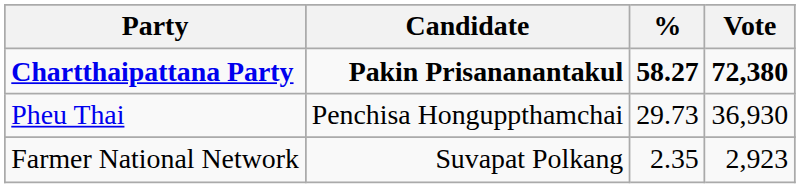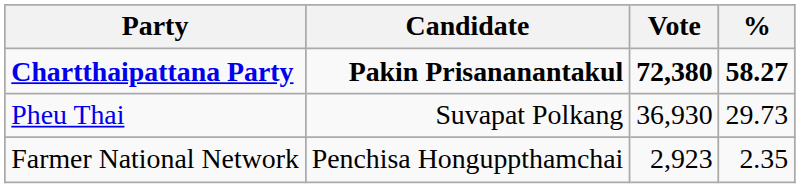 <table class="wikitable" style="text-align:right">
 <tr>
 <th>Party</th>
 <th>Candidate</th>
+<th>Vote</th>
 <th>%</th>
-<th>Vote</th>
 </tr>
 <tr>
 <td align="left"><strong><a href='#'>Chartthaipattana Party</a></strong></td>
 <td><strong>Pakin Prisananantakul</strong></td>
+<td><strong>72,380</strong></td>
 <td><strong>58.27</strong></td>
-<td><strong>72,380</strong></td>
 </tr>
 <tr>
 <td align="left"><a href='#'>Pheu Thai</a></td>
-<td>Penchisa Honguppthamchai</td>
+<td>Suvapat Polkang</td>
+<td>36,930</td>
 <td>29.73</td>
-<td>36,930</td>
 </tr>
 <tr>
 <td align="left">Farmer National Network</td>
-<td>Suvapat Polkang</td>
+<td>Penchisa Honguppthamchai</td>
+<td>2,923</td>
 <td>2.35</td>
-<td>2,923</td>
 </tr>
 </table>
